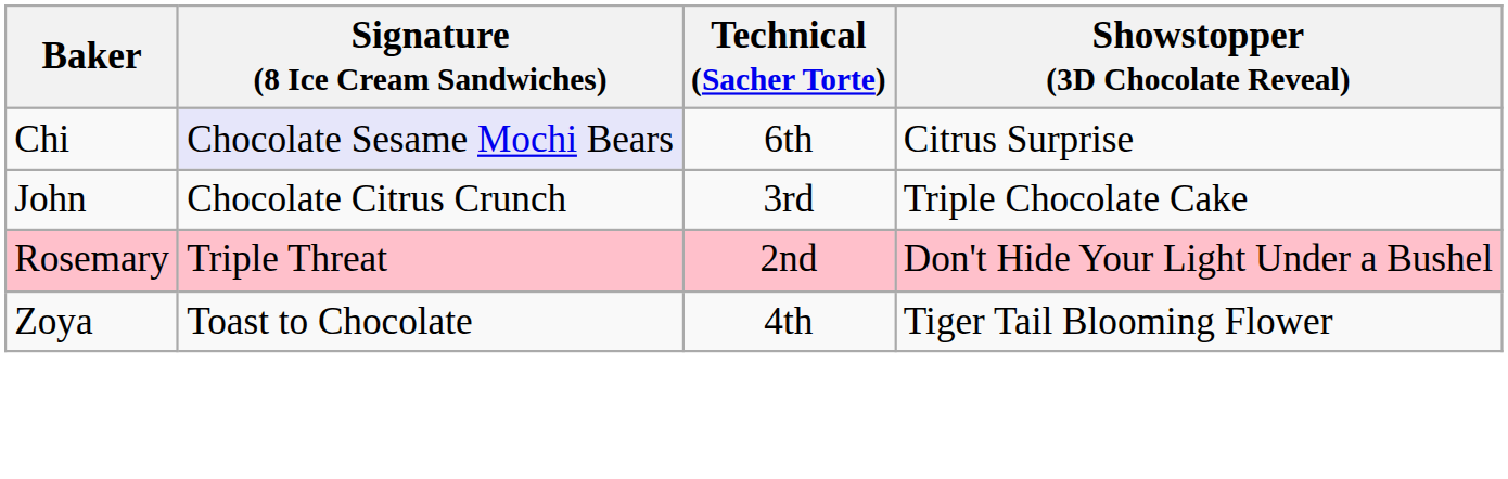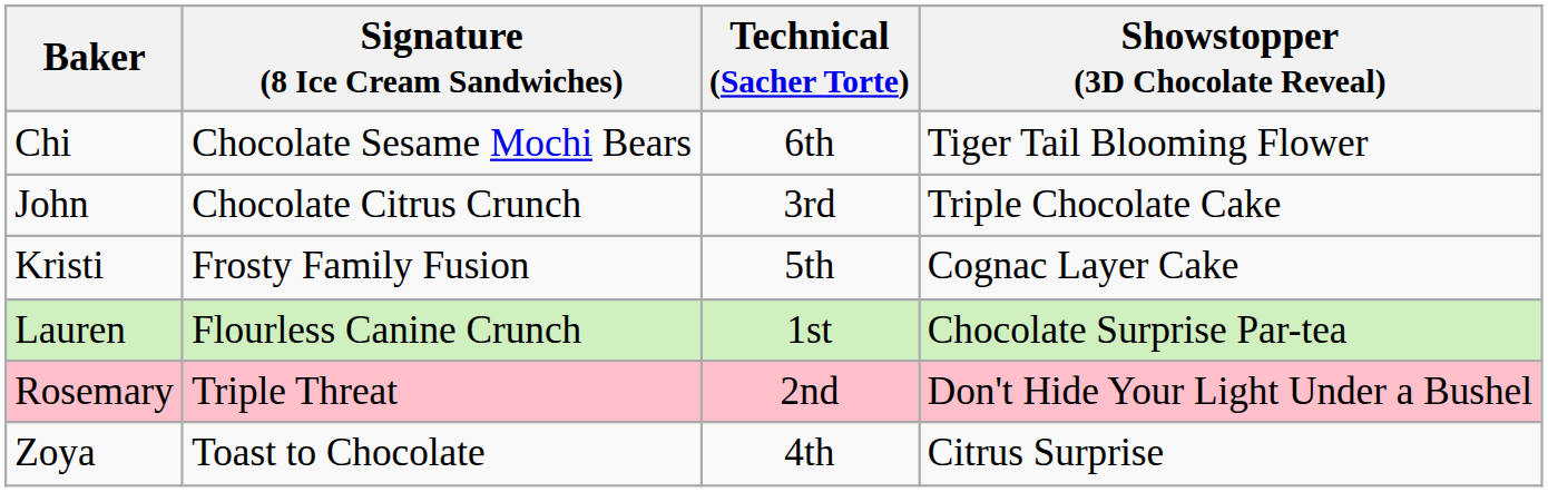 <table class="wikitable" style="text-align:center;">
 <tr>
 <th>Baker</th>
 <th>Signature<br><small>(8 Ice Cream Sandwiches)</small></th>
 <th>Technical<br><small>(<a href='#'>Sacher Torte</a>)</small></th>
 <th>Showstopper<br><small>(3D Chocolate Reveal)</small></th>
 </tr>
 <tr>
 <td align="left">Chi</td>
-<td align="left" style="background: lavender;">Chocolate Sesame <a href='#'>Mochi</a> Bears</td>
+<td align="left">Chocolate Sesame <a href='#'>Mochi</a> Bears</td>
 <td>6th</td>
-<td align="left">Citrus Surprise</td>
+<td align="left">Tiger Tail Blooming Flower</td>
 </tr>
 <tr>
 <td align="left">John</td>
 <td align="left">Chocolate Citrus Crunch</td>
 <td>3rd</td>
 <td align="left">Triple Chocolate Cake</td>
+</tr>
+<tr>
+<td align="left">Kristi</td>
+<td align="left">Frosty Family Fusion</td>
+<td>5th</td>
+<td align="left">Cognac Layer Cake</td>
+</tr>
+<tr style="background:#d0f0c0;">
+<td align="left">Lauren</td>
+<td align="left">Flourless Canine Crunch</td>
+<td>1st</td>
+<td align="left">Chocolate Surprise Par-tea</td>
 </tr>
 <tr bgcolor=pink>
 <td align="left">Rosemary</td>
 <td align="left">Triple Threat</td>
 <td>2nd</td>
 <td align="left">Don't Hide Your Light Under a Bushel</td>
 </tr>
 <tr>
 <td align="left">Zoya</td>
 <td align="left">Toast to Chocolate</td>
 <td>4th</td>
-<td align="left">Tiger Tail Blooming Flower</td>
+<td align="left">Citrus Surprise</td>
 </tr>
 </table>
